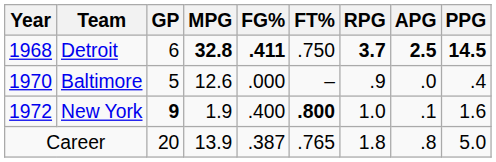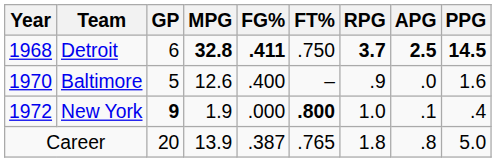 <table class="wikitable sortable" style="font-size:95%; text-align:right;">
 <tr>
 <th>Year</th>
 <th>Team</th>
 <th>GP</th>
 <th>MPG</th>
 <th>FG%</th>
 <th>FT%</th>
 <th>RPG</th>
 <th>APG</th>
 <th>PPG</th>
 </tr>
 <tr>
 <td style="text-align:left;"><a href='#'>1968</a></td>
 <td style="text-align:left;"><a href='#'>Detroit</a></td>
 <td>6</td>
 <td><strong>32.8</strong></td>
 <td><strong>.411</strong></td>
 <td>.750</td>
 <td><strong>3.7</strong></td>
 <td><strong>2.5</strong></td>
 <td><strong>14.5</strong></td>
 </tr>
 <tr>
 <td style="text-align:left;"><a href='#'>1970</a></td>
 <td style="text-align:left;"><a href='#'>Baltimore</a></td>
 <td>5</td>
 <td>12.6</td>
-<td>.000</td>
+<td>.400</td>
 <td>–</td>
 <td>.9</td>
 <td>.0</td>
-<td>.4</td>
+<td>1.6</td>
 </tr>
 <tr>
 <td style="text-align:left;"><a href='#'>1972</a></td>
 <td style="text-align:left;"><a href='#'>New York</a></td>
 <td><strong>9</strong></td>
 <td>1.9</td>
-<td>.400</td>
+<td>.000</td>
 <td><strong>.800</strong></td>
 <td>1.0</td>
 <td>.1</td>
-<td>1.6</td>
+<td>.4</td>
 </tr>
 <tr class="sortbottom">
 <td colspan="2" style="text-align:center;">Career</td>
 <td>20</td>
 <td>13.9</td>
 <td>.387</td>
 <td>.765</td>
 <td>1.8</td>
 <td>.8</td>
 <td>5.0</td>
 </tr>
 </table>
